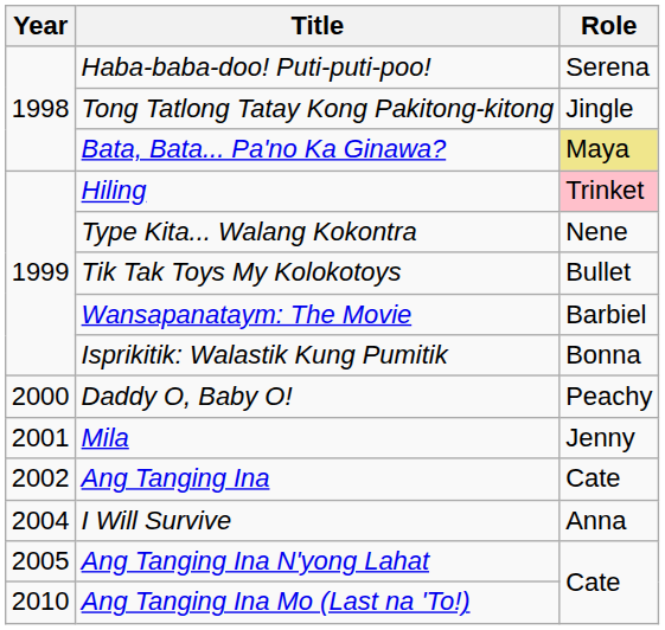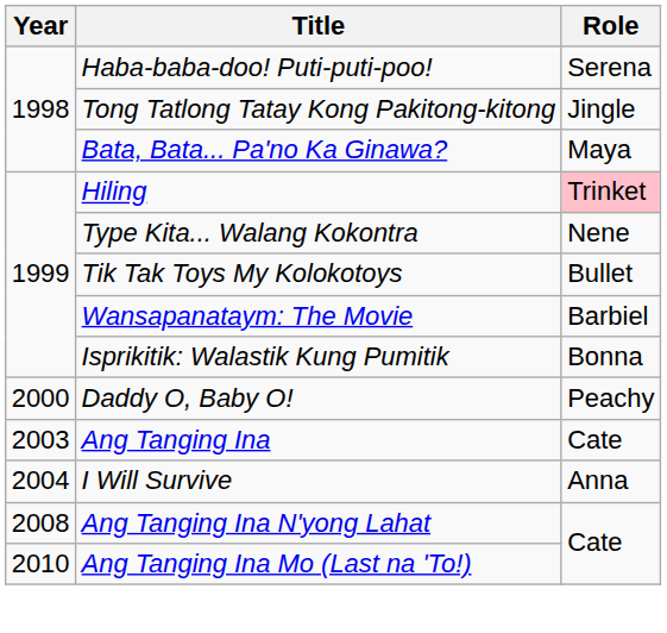 <table class="wikitable sortable">
 <tr>
 <th>Year</th>
 <th>Title</th>
 <th>Role</th>
 </tr>
 <tr>
 <td rowspan="3">1998</td>
 <td><em>Haba-baba-doo! Puti-puti-poo!</em></td>
 <td>Serena</td>
 </tr>
 <tr>
 <td><em>Tong Tatlong Tatay Kong Pakitong-kitong</em></td>
 <td>Jingle</td>
 </tr>
 <tr>
 <td><em><a href='#'>Bata, Bata... Pa'no Ka Ginawa?</a></em></td>
-<td style="background: khaki;">Maya</td>
+<td>Maya</td>
 </tr>
 <tr>
 <td rowspan="5">1999</td>
 <td><em><a href='#'>Hiling</a></em></td>
 <td style="background: pink;">Trinket</td>
 </tr>
 <tr>
 <td><em>Type Kita... Walang Kokontra</em></td>
 <td>Nene</td>
 </tr>
 <tr>
 <td><em>Tik Tak Toys My Kolokotoys</em></td>
 <td>Bullet</td>
 </tr>
 <tr>
 <td><em><a href='#'>Wansapanataym: The Movie</a></em></td>
 <td>Barbiel</td>
 </tr>
 <tr>
 <td><em>Isprikitik: Walastik Kung Pumitik</em></td>
 <td>Bonna</td>
 </tr>
 <tr>
 <td>2000</td>
 <td><em>Daddy O, Baby O!</em></td>
 <td>Peachy</td>
 </tr>
 <tr>
-<td>2001</td>
-<td><em><a href='#'>Mila</a></em></td>
-<td>Jenny</td>
-</tr>
-<tr>
-<td>2002</td>
+<td>2003</td>
 <td><em><a href='#'>Ang Tanging Ina</a></em></td>
 <td>Cate</td>
 </tr>
 <tr>
 <td>2004</td>
 <td><em>I Will Survive</em></td>
 <td>Anna</td>
 </tr>
 <tr>
-<td>2005</td>
+<td>2008</td>
 <td><em><a href='#'>Ang Tanging Ina N'yong Lahat</a></em></td>
 <td rowspan="2">Cate</td>
 </tr>
 <tr>
 <td>2010</td>
 <td><em><a href='#'>Ang Tanging Ina Mo (Last na 'To!)</a></em></td>
 </tr>
 </table>
